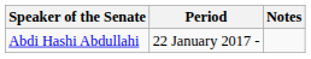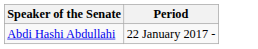 <table class="wikitable">
 <tr>
 <th>Speaker of the Senate</th>
 <th>Period</th>
-<th>Notes</th>
 </tr>
 <tr>
 <td><a href='#'>Abdi Hashi Abdullahi</a></td>
 <td>22 January 2017 -</td>
-<td></td>
 </tr>
 </table>
